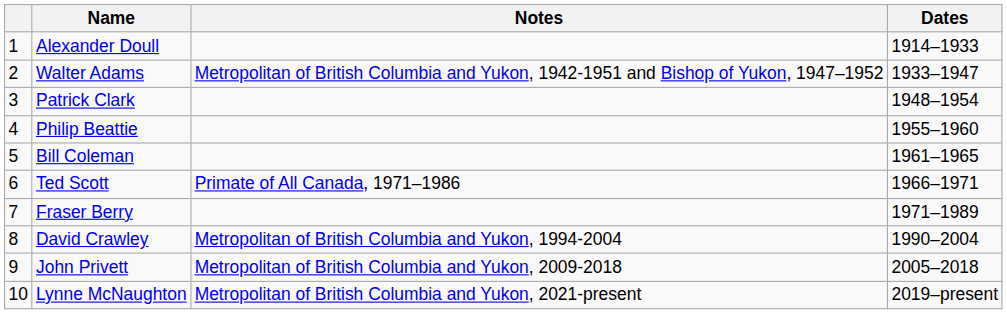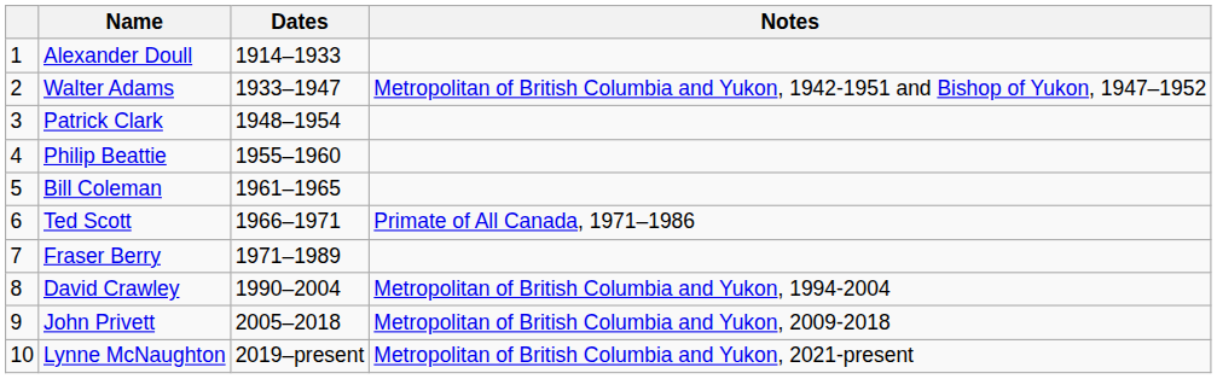 <table class="wikitable">
 <tr>
 <th></th>
 <th>Name</th>
+<th>Dates</th>
 <th>Notes</th>
-<th>Dates</th>
 </tr>
 <tr>
 <td>1</td>
 <td><a href='#'>Alexander Doull</a></td>
+<td>1914–1933</td>
 <td></td>
-<td>1914–1933</td>
 </tr>
 <tr>
 <td>2</td>
 <td><a href='#'>Walter Adams</a></td>
+<td>1933–1947</td>
 <td><a href='#'>Metropolitan of British Columbia and Yukon</a>, 1942-1951 and <a href='#'>Bishop of Yukon</a>, 1947–1952</td>
-<td>1933–1947</td>
 </tr>
 <tr>
 <td>3</td>
 <td><a href='#'>Patrick Clark</a></td>
+<td>1948–1954</td>
 <td></td>
-<td>1948–1954</td>
 </tr>
 <tr>
 <td>4</td>
 <td><a href='#'>Philip Beattie</a></td>
+<td>1955–1960</td>
 <td></td>
-<td>1955–1960</td>
 </tr>
 <tr>
 <td>5</td>
 <td><a href='#'>Bill Coleman</a></td>
+<td>1961–1965</td>
 <td></td>
-<td>1961–1965</td>
 </tr>
 <tr>
 <td>6</td>
 <td><a href='#'>Ted Scott</a></td>
+<td>1966–1971</td>
 <td><a href='#'>Primate of All Canada</a>, 1971–1986</td>
-<td>1966–1971</td>
 </tr>
 <tr>
 <td>7</td>
 <td><a href='#'>Fraser Berry</a></td>
+<td>1971–1989</td>
 <td></td>
-<td>1971–1989</td>
 </tr>
 <tr>
 <td>8</td>
 <td><a href='#'>David Crawley</a></td>
+<td>1990–2004</td>
 <td><a href='#'>Metropolitan of British Columbia and Yukon</a>, 1994-2004</td>
-<td>1990–2004</td>
 </tr>
 <tr>
 <td>9</td>
 <td><a href='#'>John Privett</a></td>
+<td>2005–2018</td>
 <td><a href='#'>Metropolitan of British Columbia and Yukon</a>, 2009-2018</td>
-<td>2005–2018</td>
 </tr>
 <tr>
 <td>10</td>
 <td><a href='#'>Lynne McNaughton</a></td>
+<td>2019–present</td>
 <td><a href='#'>Metropolitan of British Columbia and Yukon</a>, 2021-present</td>
-<td>2019–present</td>
 </tr>
 </table>
